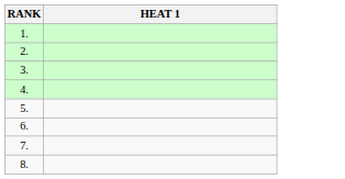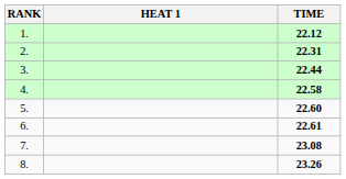 <table class="wikitable" style="border-collapse: collapse; font-size: 90%;">
 <tr>
 <th>RANK</th>
 <th style="width: 20em">HEAT 1</th>
+<th style="width: 5em">TIME</th>
 </tr>
 <tr style="background:#ccffcc;">
 <td align="center">1.</td>
 <td></td>
+<td align="center"><strong>22.12</strong></td>
 </tr>
 <tr style="background:#ccffcc;">
 <td align="center">2.</td>
 <td></td>
+<td align="center"><strong>22.31</strong></td>
 </tr>
 <tr style="background:#ccffcc;">
 <td align="center">3.</td>
 <td></td>
+<td align="center"><strong>22.44</strong></td>
 </tr>
 <tr style="background:#ccffcc;">
 <td align="center">4.</td>
 <td></td>
+<td align="center"><strong>22.58</strong></td>
 </tr>
 <tr>
 <td align="center">5.</td>
 <td></td>
+<td align="center"><strong>22.60</strong></td>
 </tr>
 <tr>
 <td align="center">6.</td>
 <td></td>
+<td align="center"><strong>22.61</strong></td>
 </tr>
 <tr>
 <td align="center">7.</td>
 <td></td>
+<td align="center"><strong>23.08</strong></td>
 </tr>
 <tr>
 <td align="center">8.</td>
 <td></td>
+<td align="center"><strong>23.26</strong></td>
 </tr>
 </table>
